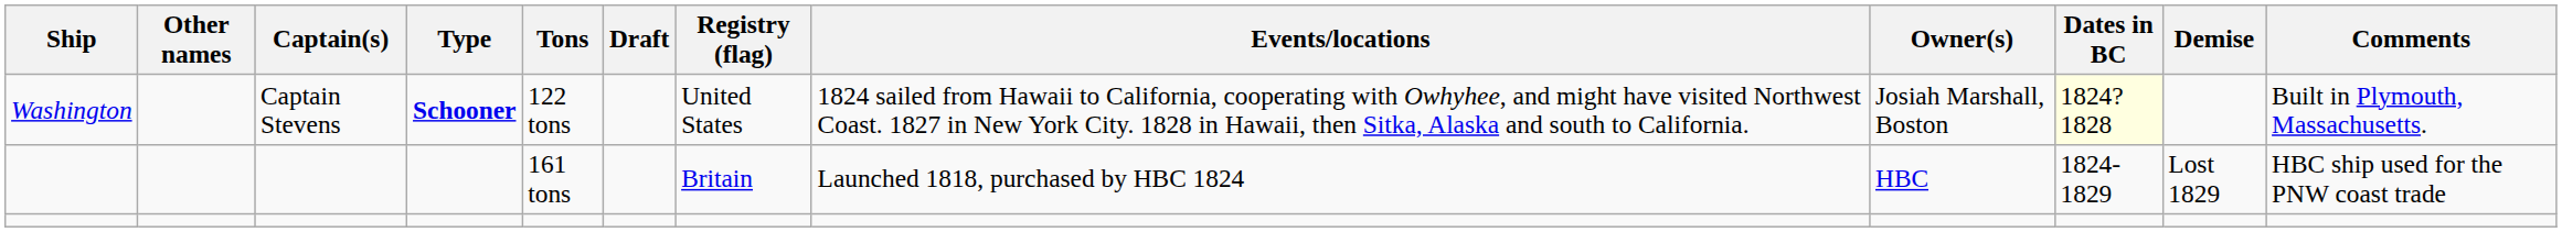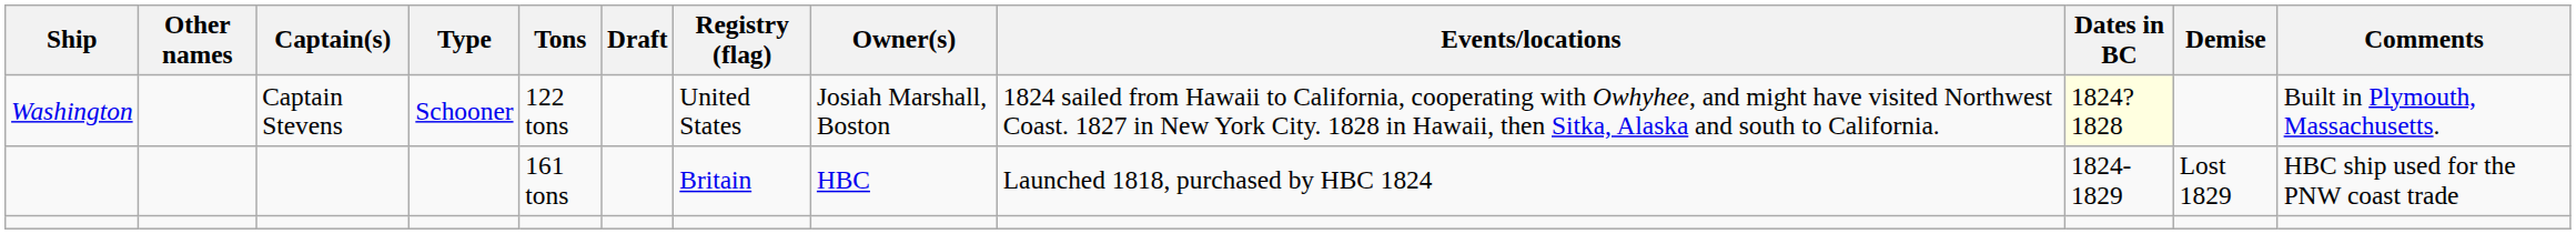 <table class="wikitable sortable" style="width:100%">
 <tr>
 <th>Ship</th>
 <th>Other names</th>
 <th>Captain(s)</th>
 <th>Type</th>
 <th>Tons </th>
 <th>Draft </th>
 <th>Registry (flag)</th>
+<th>Owner(s) </th>
 <th>Events/locations</th>
-<th>Owner(s) </th>
 <th>Dates in BC</th>
 <th>Demise </th>
 <th>Comments</th>
 </tr>
 <tr>
 <td><em><a href='#'>Washington</a></em></td>
 <td></td>
 <td>Captain Stevens</td>
-<td><strong><a href='#'>Schooner</a></strong></td>
+<td><a href='#'>Schooner</a></td>
 <td>122 tons</td>
 <td></td>
 <td>United States</td>
+<td>Josiah Marshall, Boston</td>
 <td>1824 sailed from Hawaii to California, cooperating with <em>Owhyhee</em>, and might have visited Northwest Coast. 1827 in New York City. 1828 in Hawaii, then <a href='#'>Sitka, Alaska</a> and south to California.</td>
-<td>Josiah Marshall, Boston</td>
 <td style="background: lightyellow;">1824? 1828</td>
 <td></td>
 <td>Built in <a href='#'>Plymouth, Massachusetts</a>.</td>
 </tr>
 <tr>
 <td></td>
 <td></td>
 <td></td>
 <td></td>
 <td>161 tons</td>
 <td></td>
 <td><a href='#'>Britain</a></td>
+<td><a href='#'>HBC</a></td>
 <td>Launched 1818, purchased by HBC 1824</td>
-<td><a href='#'>HBC</a></td>
 <td>1824-1829</td>
 <td>Lost 1829</td>
 <td>HBC ship used for the PNW coast trade</td>
 </tr>
 <tr>
 <td></td>
 <td></td>
 <td></td>
 <td></td>
 <td></td>
 <td></td>
 <td></td>
 <td></td>
 <td></td>
 <td></td>
 <td></td>
 <td></td>
 </tr>
 </table>
